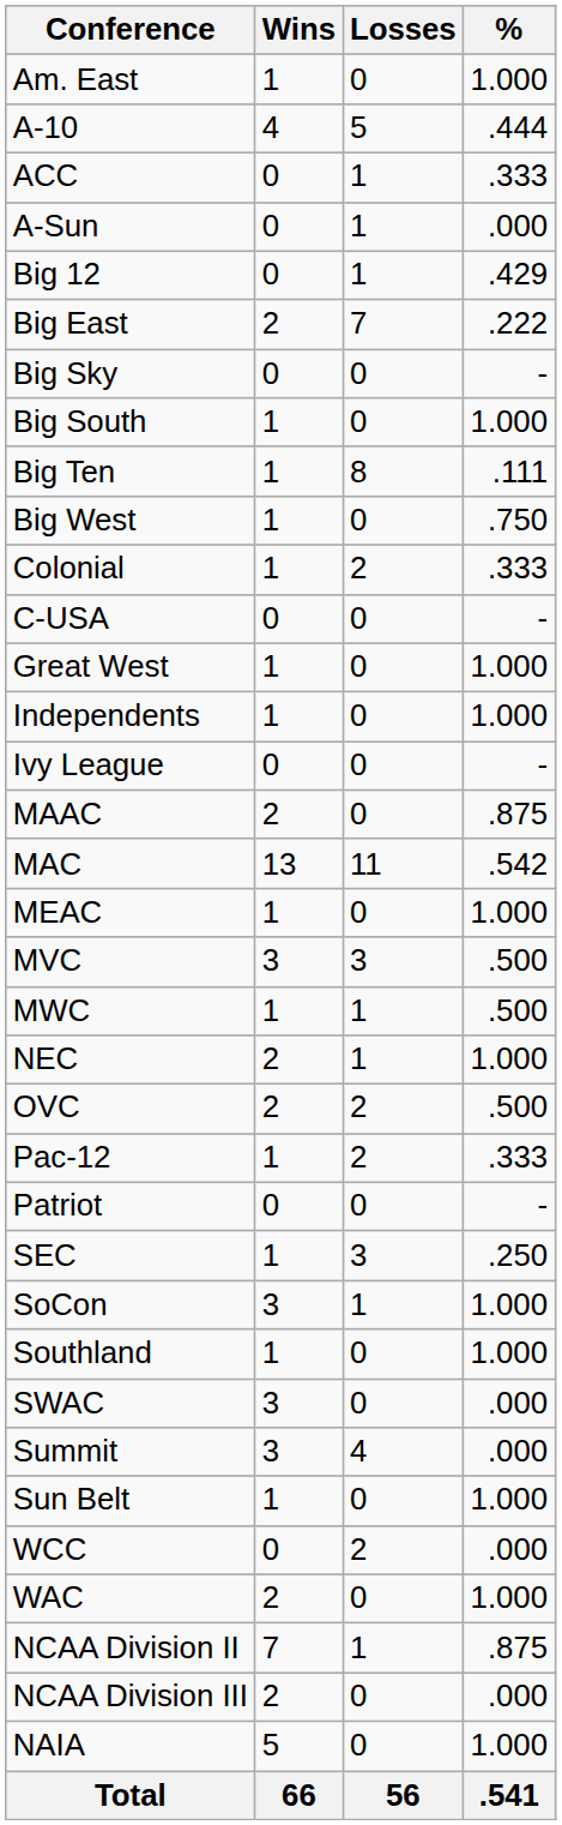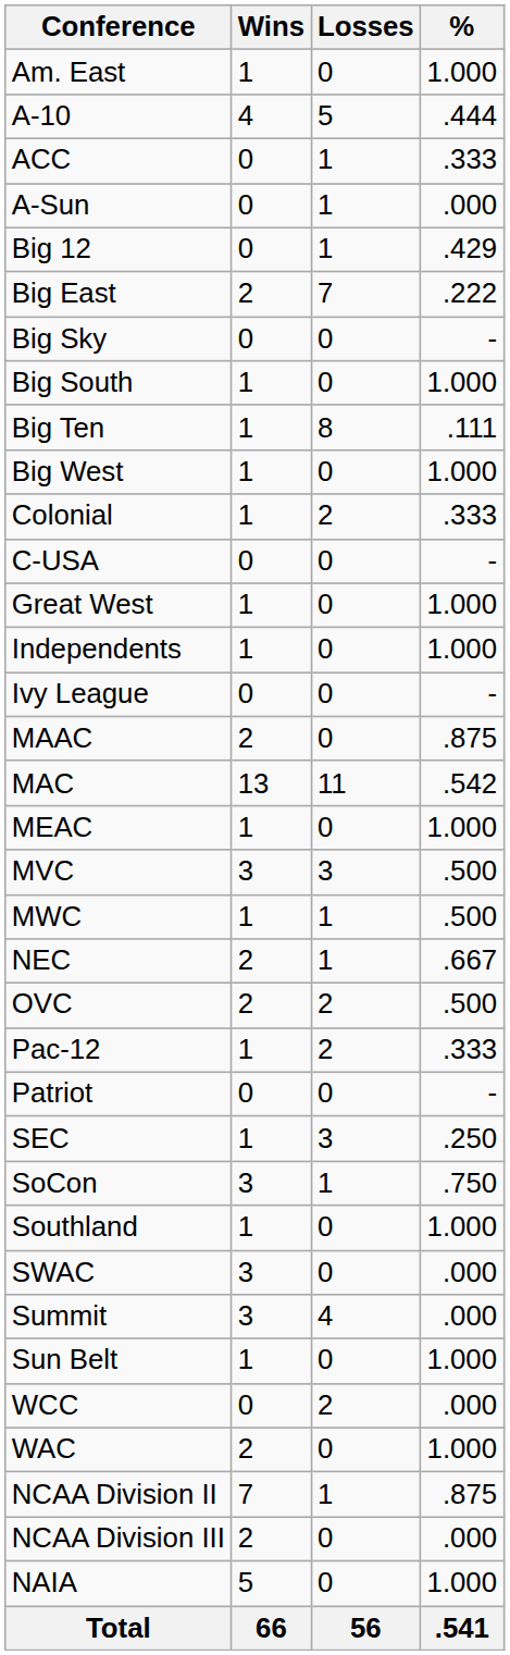 <table class="wikitable sortable">
 <tr>
 <th>Conference</th>
 <th>Wins</th>
 <th>Losses</th>
 <th>%</th>
 </tr>
 <tr>
 <td>Am. East</td>
 <td>1</td>
 <td>0</td>
 <td align="right">1.000</td>
 </tr>
 <tr>
 <td>A-10</td>
 <td>4</td>
 <td>5</td>
 <td align="right">.444</td>
 </tr>
 <tr>
 <td>ACC</td>
 <td>0</td>
 <td>1</td>
 <td align="right">.333</td>
 </tr>
 <tr>
 <td>A-Sun</td>
 <td>0</td>
 <td>1</td>
 <td align="right">.000</td>
 </tr>
 <tr>
 <td>Big 12</td>
 <td>0</td>
 <td>1</td>
 <td align="right">.429</td>
 </tr>
 <tr>
 <td>Big East</td>
 <td>2</td>
 <td>7</td>
 <td align="right">.222</td>
 </tr>
 <tr>
 <td>Big Sky</td>
 <td>0</td>
 <td>0</td>
 <td align="right">-</td>
 </tr>
 <tr>
 <td>Big South</td>
 <td>1</td>
 <td>0</td>
 <td align="right">1.000</td>
 </tr>
 <tr>
 <td>Big Ten</td>
 <td>1</td>
 <td>8</td>
 <td align="right">.111</td>
 </tr>
 <tr>
 <td>Big West</td>
 <td>1</td>
 <td>0</td>
-<td align="right">.750</td>
+<td align="right">1.000</td>
 </tr>
 <tr>
 <td>Colonial</td>
 <td>1</td>
 <td>2</td>
 <td align="right">.333</td>
 </tr>
 <tr>
 <td>C-USA</td>
 <td>0</td>
 <td>0</td>
 <td align="right">-</td>
 </tr>
 <tr>
 <td>Great West</td>
 <td>1</td>
 <td>0</td>
 <td align="right">1.000</td>
 </tr>
 <tr>
 <td>Independents</td>
 <td>1</td>
 <td>0</td>
 <td align="right">1.000</td>
 </tr>
 <tr>
 <td>Ivy League</td>
 <td>0</td>
 <td>0</td>
 <td align="right">-</td>
 </tr>
 <tr>
 <td>MAAC</td>
 <td>2</td>
 <td>0</td>
 <td align="right">.875</td>
 </tr>
 <tr>
 <td>MAC</td>
 <td>13</td>
 <td>11</td>
 <td align="right">.542</td>
 </tr>
 <tr>
 <td>MEAC</td>
 <td>1</td>
 <td>0</td>
 <td align="right">1.000</td>
 </tr>
 <tr>
 <td>MVC</td>
 <td>3</td>
 <td>3</td>
 <td align="right">.500</td>
 </tr>
 <tr>
 <td>MWC</td>
 <td>1</td>
 <td>1</td>
 <td align="right">.500</td>
 </tr>
 <tr>
 <td>NEC</td>
 <td>2</td>
 <td>1</td>
-<td align="right">1.000</td>
+<td align="right">.667</td>
 </tr>
 <tr>
 <td>OVC</td>
 <td>2</td>
 <td>2</td>
 <td align="right">.500</td>
 </tr>
 <tr>
 <td>Pac-12</td>
 <td>1</td>
 <td>2</td>
 <td align="right">.333</td>
 </tr>
 <tr>
 <td>Patriot</td>
 <td>0</td>
 <td>0</td>
 <td align="right">-</td>
 </tr>
 <tr>
 <td>SEC</td>
 <td>1</td>
 <td>3</td>
 <td align="right">.250</td>
 </tr>
 <tr>
 <td>SoCon</td>
 <td>3</td>
 <td>1</td>
-<td align="right">1.000</td>
+<td align="right">.750</td>
 </tr>
 <tr>
 <td>Southland</td>
 <td>1</td>
 <td>0</td>
 <td align="right">1.000</td>
 </tr>
 <tr>
 <td>SWAC</td>
 <td>3</td>
 <td>0</td>
 <td align="right">.000</td>
 </tr>
 <tr>
 <td>Summit</td>
 <td>3</td>
 <td>4</td>
 <td align="right">.000</td>
 </tr>
 <tr>
 <td>Sun Belt</td>
 <td>1</td>
 <td>0</td>
 <td align="right">1.000</td>
 </tr>
 <tr>
 <td>WCC</td>
 <td>0</td>
 <td>2</td>
 <td align="right">.000</td>
 </tr>
 <tr>
 <td>WAC</td>
 <td>2</td>
 <td>0</td>
 <td align="right">1.000</td>
 </tr>
 <tr>
 <td>NCAA Division II</td>
 <td>7</td>
 <td>1</td>
 <td align="right">.875</td>
 </tr>
 <tr>
 <td>NCAA Division III</td>
 <td>2</td>
 <td>0</td>
 <td align="right">.000</td>
 </tr>
 <tr>
 <td>NAIA</td>
 <td>5</td>
 <td>0</td>
 <td align="right">1.000</td>
 </tr>
 <tr>
 <th><strong>Total</strong></th>
 <th>66</th>
 <th>56</th>
 <th align="right">.541</th>
 </tr>
 </table>
